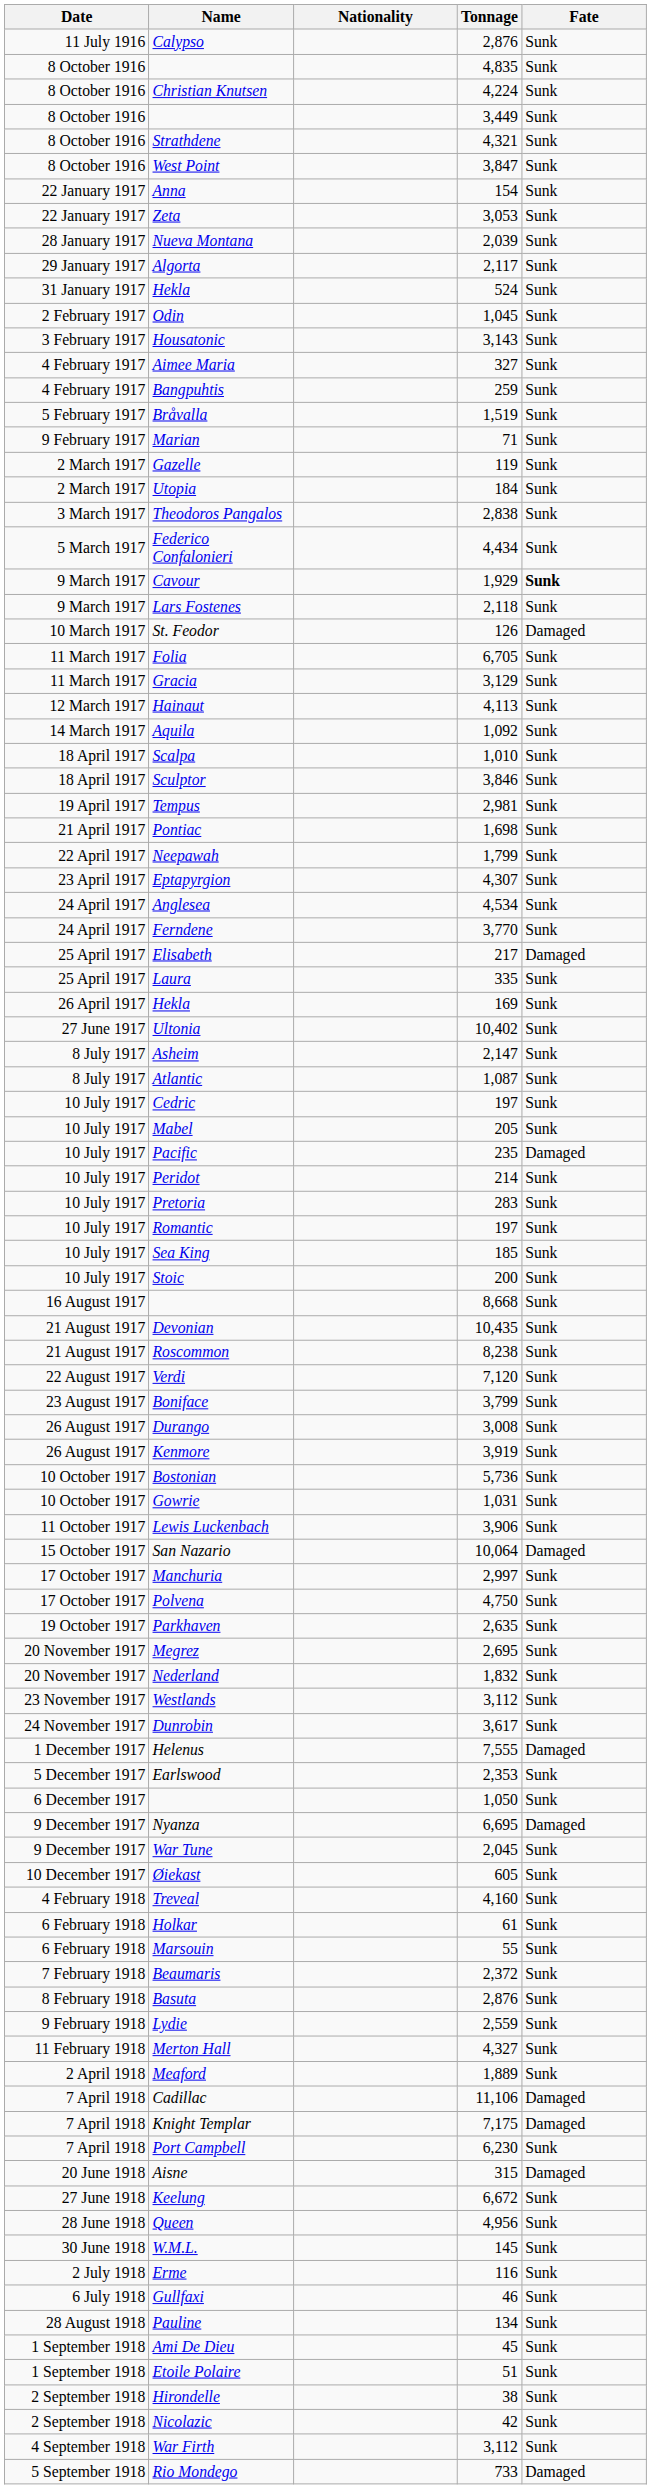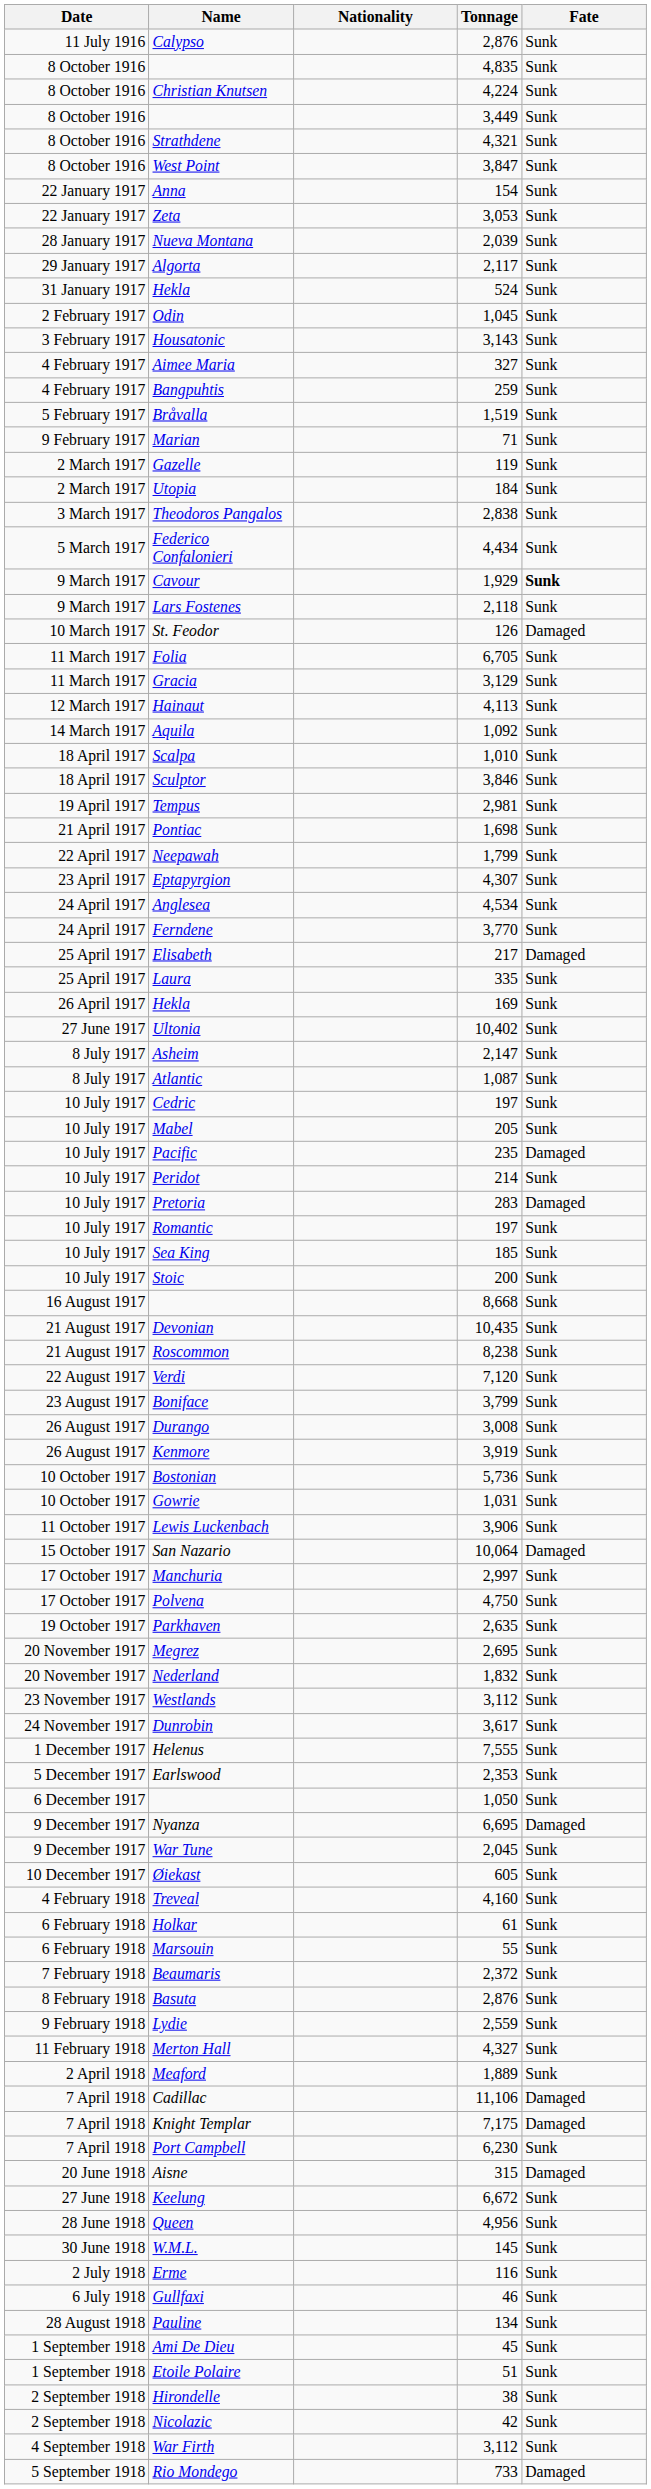 <table class="wikitable sortable">
 <tr>
 <th width="140px">Date</th>
 <th width="140px">Name</th>
 <th width="160px">Nationality</th>
 <th width="25px">Tonnage</th>
 <th width="120px">Fate</th>
 </tr>
 <tr>
 <td align="right">11 July 1916</td>
 <td align="left"><a href='#'><em>Calypso</em></a></td>
 <td align="left"></td>
 <td align="right">2,876</td>
 <td align="left">Sunk</td>
 </tr>
 <tr>
 <td align="right">8 October 1916</td>
 <td align="left"></td>
 <td align="left"></td>
 <td align="right">4,835</td>
 <td align="left">Sunk</td>
 </tr>
 <tr>
 <td align="right">8 October 1916</td>
 <td align="left"><a href='#'><em>Christian Knutsen</em></a></td>
 <td align="left"></td>
 <td align="right">4,224</td>
 <td align="left">Sunk</td>
 </tr>
 <tr>
 <td align="right">8 October 1916</td>
 <td align="left"></td>
 <td align="left"></td>
 <td align="right">3,449</td>
 <td align="left">Sunk</td>
 </tr>
 <tr>
 <td align="right">8 October 1916</td>
 <td align="left"><a href='#'><em>Strathdene</em></a></td>
 <td align="left"></td>
 <td align="right">4,321</td>
 <td align="left">Sunk</td>
 </tr>
 <tr>
 <td align="right">8 October 1916</td>
 <td align="left"><a href='#'><em>West Point</em></a></td>
 <td align="left"></td>
 <td align="right">3,847</td>
 <td align="left">Sunk</td>
 </tr>
 <tr>
 <td align="right">22 January 1917</td>
 <td align="left"><a href='#'><em>Anna</em></a></td>
 <td align="left"></td>
 <td align="right">154</td>
 <td align="left">Sunk</td>
 </tr>
 <tr>
 <td align="right">22 January 1917</td>
 <td align="left"><a href='#'><em>Zeta</em></a></td>
 <td align="left"></td>
 <td align="right">3,053</td>
 <td align="left">Sunk</td>
 </tr>
 <tr>
 <td align="right">28 January 1917</td>
 <td align="left"><a href='#'><em>Nueva Montana</em></a></td>
 <td align="left"></td>
 <td align="right">2,039</td>
 <td align="left">Sunk</td>
 </tr>
 <tr>
 <td align="right">29 January 1917</td>
 <td align="left"><a href='#'><em>Algorta</em></a></td>
 <td align="left"></td>
 <td align="right">2,117</td>
 <td align="left">Sunk</td>
 </tr>
 <tr>
 <td align="right">31 January 1917</td>
 <td align="left"><a href='#'><em>Hekla</em></a></td>
 <td align="left"></td>
 <td align="right">524</td>
 <td align="left">Sunk</td>
 </tr>
 <tr>
 <td align="right">2 February 1917</td>
 <td align="left"><a href='#'><em>Odin</em></a></td>
 <td align="left"></td>
 <td align="right">1,045</td>
 <td align="left">Sunk</td>
 </tr>
 <tr>
 <td align="right">3 February 1917</td>
 <td align="left"><a href='#'><em>Housatonic</em></a></td>
 <td align="left"></td>
 <td align="right">3,143</td>
 <td align="left">Sunk</td>
 </tr>
 <tr>
 <td align="right">4 February 1917</td>
 <td align="left"><a href='#'><em>Aimee Maria</em></a></td>
 <td align="left"></td>
 <td align="right">327</td>
 <td align="left">Sunk</td>
 </tr>
 <tr>
 <td align="right">4 February 1917</td>
 <td align="left"><a href='#'><em>Bangpuhtis</em></a></td>
 <td align="left"></td>
 <td align="right">259</td>
 <td align="left">Sunk</td>
 </tr>
 <tr>
 <td align="right">5 February 1917</td>
 <td align="left"><a href='#'><em>Bråvalla</em></a></td>
 <td align="left"></td>
 <td align="right">1,519</td>
 <td align="left">Sunk</td>
 </tr>
 <tr>
 <td align="right">9 February 1917</td>
 <td align="left"><a href='#'><em>Marian</em></a></td>
 <td align="left"></td>
 <td align="right">71</td>
 <td align="left">Sunk</td>
 </tr>
 <tr>
 <td align="right">2 March 1917</td>
 <td align="left"><a href='#'><em>Gazelle</em></a></td>
 <td align="left"></td>
 <td align="right">119</td>
 <td align="left">Sunk</td>
 </tr>
 <tr>
 <td align="right">2 March 1917</td>
 <td align="left"><a href='#'><em>Utopia</em></a></td>
 <td align="left"></td>
 <td align="right">184</td>
 <td align="left">Sunk</td>
 </tr>
 <tr>
 <td align="right">3 March 1917</td>
 <td align="left"><a href='#'><em>Theodoros Pangalos</em></a></td>
 <td align="left"></td>
 <td align="right">2,838</td>
 <td align="left">Sunk</td>
 </tr>
 <tr>
 <td align="right">5 March 1917</td>
 <td align="left"><a href='#'><em>Federico Confalonieri</em></a></td>
 <td align="left"></td>
 <td align="right">4,434</td>
 <td align="left">Sunk</td>
 </tr>
 <tr>
 <td align="right">9 March 1917</td>
 <td align="left"><a href='#'><em>Cavour</em></a></td>
 <td align="left"></td>
 <td align="right">1,929</td>
 <td align="left"><strong>Sunk</strong></td>
 </tr>
 <tr>
 <td align="right">9 March 1917</td>
 <td align="left"><a href='#'><em>Lars Fostenes</em></a></td>
 <td align="left"></td>
 <td align="right">2,118</td>
 <td align="left">Sunk</td>
 </tr>
 <tr>
 <td align="right">10 March 1917</td>
 <td align="left"><em>St. Feodor</em></td>
 <td align="left"></td>
 <td align="right">126</td>
 <td align="left">Damaged</td>
 </tr>
 <tr>
 <td align="right">11 March 1917</td>
 <td align="left"><a href='#'><em>Folia</em></a></td>
 <td align="left"></td>
 <td align="right">6,705</td>
 <td align="left">Sunk</td>
 </tr>
 <tr>
 <td align="right">11 March 1917</td>
 <td align="left"><a href='#'><em>Gracia</em></a></td>
 <td align="left"></td>
 <td align="right">3,129</td>
 <td align="left">Sunk</td>
 </tr>
 <tr>
 <td align="right">12 March 1917</td>
 <td align="left"><a href='#'><em>Hainaut</em></a></td>
 <td align="left"></td>
 <td align="right">4,113</td>
 <td align="left">Sunk</td>
 </tr>
 <tr>
 <td align="right">14 March 1917</td>
 <td align="left"><a href='#'><em>Aquila</em></a></td>
 <td align="left"></td>
 <td align="right">1,092</td>
 <td align="left">Sunk</td>
 </tr>
 <tr>
 <td align="right">18 April 1917</td>
 <td align="left"><a href='#'><em>Scalpa</em></a></td>
 <td align="left"></td>
 <td align="right">1,010</td>
 <td align="left">Sunk</td>
 </tr>
 <tr>
 <td align="right">18 April 1917</td>
 <td align="left"><a href='#'><em>Sculptor</em></a></td>
 <td align="left"></td>
 <td align="right">3,846</td>
 <td align="left">Sunk</td>
 </tr>
 <tr>
 <td align="right">19 April 1917</td>
 <td align="left"><a href='#'><em>Tempus</em></a></td>
 <td align="left"></td>
 <td align="right">2,981</td>
 <td align="left">Sunk</td>
 </tr>
 <tr>
 <td align="right">21 April 1917</td>
 <td align="left"><a href='#'><em>Pontiac</em></a></td>
 <td align="left"></td>
 <td align="right">1,698</td>
 <td align="left">Sunk</td>
 </tr>
 <tr>
 <td align="right">22 April 1917</td>
 <td align="left"><a href='#'><em>Neepawah</em></a></td>
 <td align="left"></td>
 <td align="right">1,799</td>
 <td align="left">Sunk</td>
 </tr>
 <tr>
 <td align="right">23 April 1917</td>
 <td align="left"><a href='#'><em>Eptapyrgion</em></a></td>
 <td align="left"></td>
 <td align="right">4,307</td>
 <td align="left">Sunk</td>
 </tr>
 <tr>
 <td align="right">24 April 1917</td>
 <td align="left"><a href='#'><em>Anglesea</em></a></td>
 <td align="left"></td>
 <td align="right">4,534</td>
 <td align="left">Sunk</td>
 </tr>
 <tr>
 <td align="right">24 April 1917</td>
 <td align="left"><a href='#'><em>Ferndene</em></a></td>
 <td align="left"></td>
 <td align="right">3,770</td>
 <td align="left">Sunk</td>
 </tr>
 <tr>
 <td align="right">25 April 1917</td>
 <td align="left"><a href='#'><em>Elisabeth</em></a></td>
 <td align="left"></td>
 <td align="right">217</td>
 <td align="left">Damaged</td>
 </tr>
 <tr>
 <td align="right">25 April 1917</td>
 <td align="left"><a href='#'><em>Laura</em></a></td>
 <td align="left"></td>
 <td align="right">335</td>
 <td align="left">Sunk</td>
 </tr>
 <tr>
 <td align="right">26 April 1917</td>
 <td align="left"><a href='#'><em>Hekla</em></a></td>
 <td align="left"></td>
 <td align="right">169</td>
 <td align="left">Sunk</td>
 </tr>
 <tr>
 <td align="right">27 June 1917</td>
 <td align="left"><a href='#'><em>Ultonia</em></a></td>
 <td align="left"></td>
 <td align="right">10,402</td>
 <td align="left">Sunk</td>
 </tr>
 <tr>
 <td align="right">8 July 1917</td>
 <td align="left"><a href='#'><em>Asheim</em></a></td>
 <td align="left"></td>
 <td align="right">2,147</td>
 <td align="left">Sunk</td>
 </tr>
 <tr>
 <td align="right">8 July 1917</td>
 <td align="left"><a href='#'><em>Atlantic</em></a></td>
 <td align="left"></td>
 <td align="right">1,087</td>
 <td align="left">Sunk</td>
 </tr>
 <tr>
 <td align="right">10 July 1917</td>
 <td align="left"><a href='#'><em>Cedric</em></a></td>
 <td align="left"></td>
 <td align="right">197</td>
 <td align="left">Sunk</td>
 </tr>
 <tr>
 <td align="right">10 July 1917</td>
 <td align="left"><a href='#'><em>Mabel</em></a></td>
 <td align="left"></td>
 <td align="right">205</td>
 <td align="left">Sunk</td>
 </tr>
 <tr>
 <td align="right">10 July 1917</td>
 <td align="left"><a href='#'><em>Pacific</em></a></td>
 <td align="left"></td>
 <td align="right">235</td>
 <td align="left">Damaged</td>
 </tr>
 <tr>
 <td align="right">10 July 1917</td>
 <td align="left"><a href='#'><em>Peridot</em></a></td>
 <td align="left"></td>
 <td align="right">214</td>
 <td align="left">Sunk</td>
 </tr>
 <tr>
 <td align="right">10 July 1917</td>
 <td align="left"><a href='#'><em>Pretoria</em></a></td>
 <td align="left"></td>
 <td align="right">283</td>
-<td align="left">Sunk</td>
+<td align="left">Damaged</td>
 </tr>
 <tr>
 <td align="right">10 July 1917</td>
 <td align="left"><a href='#'><em>Romantic</em></a></td>
 <td align="left"></td>
 <td align="right">197</td>
 <td align="left">Sunk</td>
 </tr>
 <tr>
 <td align="right">10 July 1917</td>
 <td align="left"><a href='#'><em>Sea King</em></a></td>
 <td align="left"></td>
 <td align="right">185</td>
 <td align="left">Sunk</td>
 </tr>
 <tr>
 <td align="right">10 July 1917</td>
 <td align="left"><a href='#'><em>Stoic</em></a></td>
 <td align="left"></td>
 <td align="right">200</td>
 <td align="left">Sunk</td>
 </tr>
 <tr>
 <td align="right">16 August 1917</td>
 <td align="left"></td>
 <td align="left"></td>
 <td align="right">8,668</td>
 <td align="left">Sunk</td>
 </tr>
 <tr>
 <td align="right">21 August 1917</td>
 <td align="left"><a href='#'><em>Devonian</em></a></td>
 <td align="left"></td>
 <td align="right">10,435</td>
 <td align="left">Sunk</td>
 </tr>
 <tr>
 <td align="right">21 August 1917</td>
 <td align="left"><a href='#'><em>Roscommon</em></a></td>
 <td align="left"></td>
 <td align="right">8,238</td>
 <td align="left">Sunk</td>
 </tr>
 <tr>
 <td align="right">22 August 1917</td>
 <td align="left"><a href='#'><em>Verdi</em></a></td>
 <td align="left"></td>
 <td align="right">7,120</td>
 <td align="left">Sunk</td>
 </tr>
 <tr>
 <td align="right">23 August 1917</td>
 <td align="left"><a href='#'><em>Boniface</em></a></td>
 <td align="left"></td>
 <td align="right">3,799</td>
 <td align="left">Sunk</td>
 </tr>
 <tr>
 <td align="right">26 August 1917</td>
 <td align="left"><a href='#'><em>Durango</em></a></td>
 <td align="left"></td>
 <td align="right">3,008</td>
 <td align="left">Sunk</td>
 </tr>
 <tr>
 <td align="right">26 August 1917</td>
 <td align="left"><a href='#'><em>Kenmore</em></a></td>
 <td align="left"></td>
 <td align="right">3,919</td>
 <td align="left">Sunk</td>
 </tr>
 <tr>
 <td align="right">10 October 1917</td>
 <td align="left"><a href='#'><em>Bostonian</em></a></td>
 <td align="left"></td>
 <td align="right">5,736</td>
 <td align="left">Sunk</td>
 </tr>
 <tr>
 <td align="right">10 October 1917</td>
 <td align="left"><a href='#'><em>Gowrie</em></a></td>
 <td align="left"></td>
 <td align="right">1,031</td>
 <td align="left">Sunk</td>
 </tr>
 <tr>
 <td align="right">11 October 1917</td>
 <td align="left"><a href='#'><em>Lewis Luckenbach</em></a></td>
 <td align="left"></td>
 <td align="right">3,906</td>
 <td align="left">Sunk</td>
 </tr>
 <tr>
 <td align="right">15 October 1917</td>
 <td align="left"><em>San Nazario</em></td>
 <td align="left"></td>
 <td align="right">10,064</td>
 <td align="left">Damaged</td>
 </tr>
 <tr>
 <td align="right">17 October 1917</td>
 <td align="left"><a href='#'><em>Manchuria</em></a></td>
 <td align="left"></td>
 <td align="right">2,997</td>
 <td align="left">Sunk</td>
 </tr>
 <tr>
 <td align="right">17 October 1917</td>
 <td align="left"><a href='#'><em>Polvena</em></a></td>
 <td align="left"></td>
 <td align="right">4,750</td>
 <td align="left">Sunk</td>
 </tr>
 <tr>
 <td align="right">19 October 1917</td>
 <td align="left"><a href='#'><em>Parkhaven</em></a></td>
 <td align="left"></td>
 <td align="right">2,635</td>
 <td align="left">Sunk</td>
 </tr>
 <tr>
 <td align="right">20 November 1917</td>
 <td align="left"><a href='#'><em>Megrez</em></a></td>
 <td align="left"></td>
 <td align="right">2,695</td>
 <td align="left">Sunk</td>
 </tr>
 <tr>
 <td align="right">20 November 1917</td>
 <td align="left"><a href='#'><em>Nederland</em></a></td>
 <td align="left"></td>
 <td align="right">1,832</td>
 <td align="left">Sunk</td>
 </tr>
 <tr>
 <td align="right">23 November 1917</td>
 <td align="left"><a href='#'><em>Westlands</em></a></td>
 <td align="left"></td>
 <td align="right">3,112</td>
 <td align="left">Sunk</td>
 </tr>
 <tr>
 <td align="right">24 November 1917</td>
 <td align="left"><a href='#'><em>Dunrobin</em></a></td>
 <td align="left"></td>
 <td align="right">3,617</td>
 <td align="left">Sunk</td>
 </tr>
 <tr>
 <td align="right">1 December 1917</td>
 <td align="left"><em>Helenus</em></td>
 <td align="left"></td>
 <td align="right">7,555</td>
-<td align="left">Damaged</td>
+<td align="left">Sunk</td>
 </tr>
 <tr>
 <td align="right">5 December 1917</td>
 <td align="left"><em>Earlswood</em></td>
 <td align="left"></td>
 <td align="right">2,353</td>
 <td align="left">Sunk</td>
 </tr>
 <tr>
 <td align="right">6 December 1917</td>
 <td align="left"></td>
 <td align="left"></td>
 <td align="right">1,050</td>
 <td align="left">Sunk</td>
 </tr>
 <tr>
 <td align="right">9 December 1917</td>
 <td align="left"><em>Nyanza</em></td>
 <td align="left"></td>
 <td align="right">6,695</td>
 <td align="left">Damaged</td>
 </tr>
 <tr>
 <td align="right">9 December 1917</td>
 <td align="left"><a href='#'><em>War Tune</em></a></td>
 <td align="left"></td>
 <td align="right">2,045</td>
 <td align="left">Sunk</td>
 </tr>
 <tr>
 <td align="right">10 December 1917</td>
 <td align="left"><a href='#'><em>Øiekast</em></a></td>
 <td align="left"></td>
 <td align="right">605</td>
 <td align="left">Sunk</td>
 </tr>
 <tr>
 <td align="right">4 February 1918</td>
 <td align="left"><a href='#'><em>Treveal</em></a></td>
 <td align="left"></td>
 <td align="right">4,160</td>
 <td align="left">Sunk</td>
 </tr>
 <tr>
 <td align="right">6 February 1918</td>
 <td align="left"><a href='#'><em>Holkar</em></a></td>
 <td align="left"></td>
 <td align="right">61</td>
 <td align="left">Sunk</td>
 </tr>
 <tr>
 <td align="right">6 February 1918</td>
 <td align="left"><a href='#'><em>Marsouin</em></a></td>
 <td align="left"></td>
 <td align="right">55</td>
 <td align="left">Sunk</td>
 </tr>
 <tr>
 <td align="right">7 February 1918</td>
 <td align="left"><a href='#'><em>Beaumaris</em></a></td>
 <td align="left"></td>
 <td align="right">2,372</td>
 <td align="left">Sunk</td>
 </tr>
 <tr>
 <td align="right">8 February 1918</td>
 <td align="left"><a href='#'><em>Basuta</em></a></td>
 <td align="left"></td>
 <td align="right">2,876</td>
 <td align="left">Sunk</td>
 </tr>
 <tr>
 <td align="right">9 February 1918</td>
 <td align="left"><a href='#'><em>Lydie</em></a></td>
 <td align="left"></td>
 <td align="right">2,559</td>
 <td align="left">Sunk</td>
 </tr>
 <tr>
 <td align="right">11 February 1918</td>
 <td align="left"><a href='#'><em>Merton Hall</em></a></td>
 <td align="left"></td>
 <td align="right">4,327</td>
 <td align="left">Sunk</td>
 </tr>
 <tr>
 <td align="right">2 April 1918</td>
 <td align="left"><a href='#'><em>Meaford</em></a></td>
 <td align="left"></td>
 <td align="right">1,889</td>
 <td align="left">Sunk</td>
 </tr>
 <tr>
 <td align="right">7 April 1918</td>
 <td align="left"><em>Cadillac</em></td>
 <td align="left"></td>
 <td align="right">11,106</td>
 <td align="left">Damaged</td>
 </tr>
 <tr>
 <td align="right">7 April 1918</td>
 <td align="left"><em>Knight Templar</em></td>
 <td align="left"></td>
 <td align="right">7,175</td>
 <td align="left">Damaged</td>
 </tr>
 <tr>
 <td align="right">7 April 1918</td>
 <td align="left"><a href='#'><em>Port Campbell</em></a></td>
 <td align="left"></td>
 <td align="right">6,230</td>
 <td align="left">Sunk</td>
 </tr>
 <tr>
 <td align="right">20 June 1918</td>
 <td align="left"><em>Aisne</em></td>
 <td align="left"></td>
 <td align="right">315</td>
 <td align="left">Damaged</td>
 </tr>
 <tr>
 <td align="right">27 June 1918</td>
 <td align="left"><a href='#'><em>Keelung</em></a></td>
 <td align="left"></td>
 <td align="right">6,672</td>
 <td align="left">Sunk</td>
 </tr>
 <tr>
 <td align="right">28 June 1918</td>
 <td align="left"><a href='#'><em>Queen</em></a></td>
 <td align="left"></td>
 <td align="right">4,956</td>
 <td align="left">Sunk</td>
 </tr>
 <tr>
 <td align="right">30 June 1918</td>
 <td align="left"><a href='#'><em>W.M.L.</em></a></td>
 <td align="left"></td>
 <td align="right">145</td>
 <td align="left">Sunk</td>
 </tr>
 <tr>
 <td align="right">2 July 1918</td>
 <td align="left"><a href='#'><em>Erme</em></a></td>
 <td align="left"></td>
 <td align="right">116</td>
 <td align="left">Sunk</td>
 </tr>
 <tr>
 <td align="right">6 July 1918</td>
 <td align="left"><a href='#'><em>Gullfaxi</em></a></td>
 <td align="left"></td>
 <td align="right">46</td>
 <td align="left">Sunk</td>
 </tr>
 <tr>
 <td align="right">28 August 1918</td>
 <td align="left"><a href='#'><em>Pauline</em></a></td>
 <td align="left"></td>
 <td align="right">134</td>
 <td align="left">Sunk</td>
 </tr>
 <tr>
 <td align="right">1 September 1918</td>
 <td align="left"><a href='#'><em>Ami De Dieu</em></a></td>
 <td align="left"></td>
 <td align="right">45</td>
 <td align="left">Sunk</td>
 </tr>
 <tr>
 <td align="right">1 September 1918</td>
 <td align="left"><a href='#'><em>Etoile Polaire</em></a></td>
 <td align="left"></td>
 <td align="right">51</td>
 <td align="left">Sunk</td>
 </tr>
 <tr>
 <td align="right">2 September 1918</td>
 <td align="left"><a href='#'><em>Hirondelle</em></a></td>
 <td align="left"></td>
 <td align="right">38</td>
 <td align="left">Sunk</td>
 </tr>
 <tr>
 <td align="right">2 September 1918</td>
 <td align="left"><a href='#'><em>Nicolazic</em></a></td>
 <td align="left"></td>
 <td align="right">42</td>
 <td align="left">Sunk</td>
 </tr>
 <tr>
 <td align="right">4 September 1918</td>
 <td align="left"><a href='#'><em>War Firth</em></a></td>
 <td align="left"></td>
 <td align="right">3,112</td>
 <td align="left">Sunk</td>
 </tr>
 <tr>
 <td align="right">5 September 1918</td>
 <td align="left"><a href='#'><em>Rio Mondego</em></a></td>
 <td align="left"></td>
 <td align="right">733</td>
 <td align="left">Damaged</td>
 </tr>
 </table>
